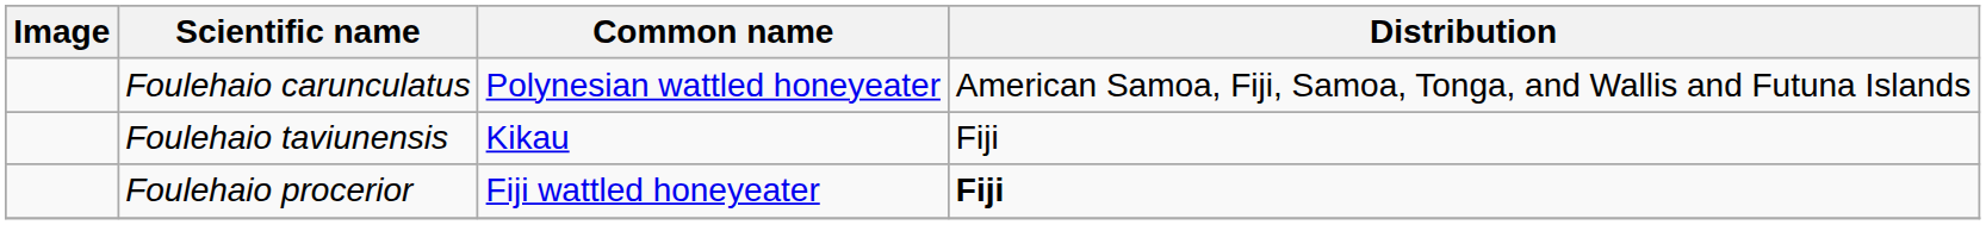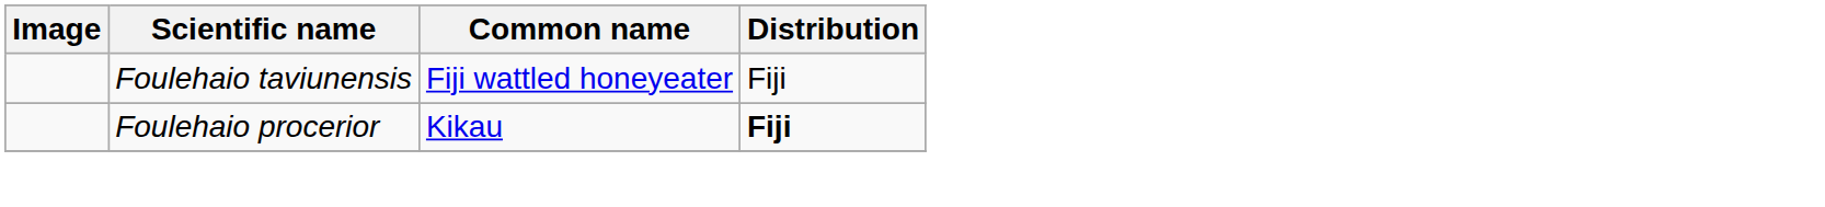 <table class="wikitable">
 <tr>
 <th>Image</th>
 <th>Scientific name</th>
 <th>Common name</th>
 <th>Distribution</th>
 </tr>
 <tr>
 <td></td>
-<td><em>Foulehaio carunculatus</em></td>
-<td><a href='#'>Polynesian wattled honeyeater</a></td>
-<td>American Samoa, Fiji, Samoa, Tonga, and Wallis and Futuna Islands</td>
-</tr>
-<tr>
-<td></td>
 <td><em>Foulehaio taviunensis</em></td>
-<td><a href='#'>Kikau</a></td>
+<td><a href='#'>Fiji wattled honeyeater</a></td>
 <td>Fiji</td>
 </tr>
 <tr>
 <td></td>
 <td><em>Foulehaio procerior</em></td>
-<td><a href='#'>Fiji wattled honeyeater</a></td>
+<td><a href='#'>Kikau</a></td>
 <td><strong>Fiji</strong></td>
 </tr>
 <tr>
 </tr>
 </table>
